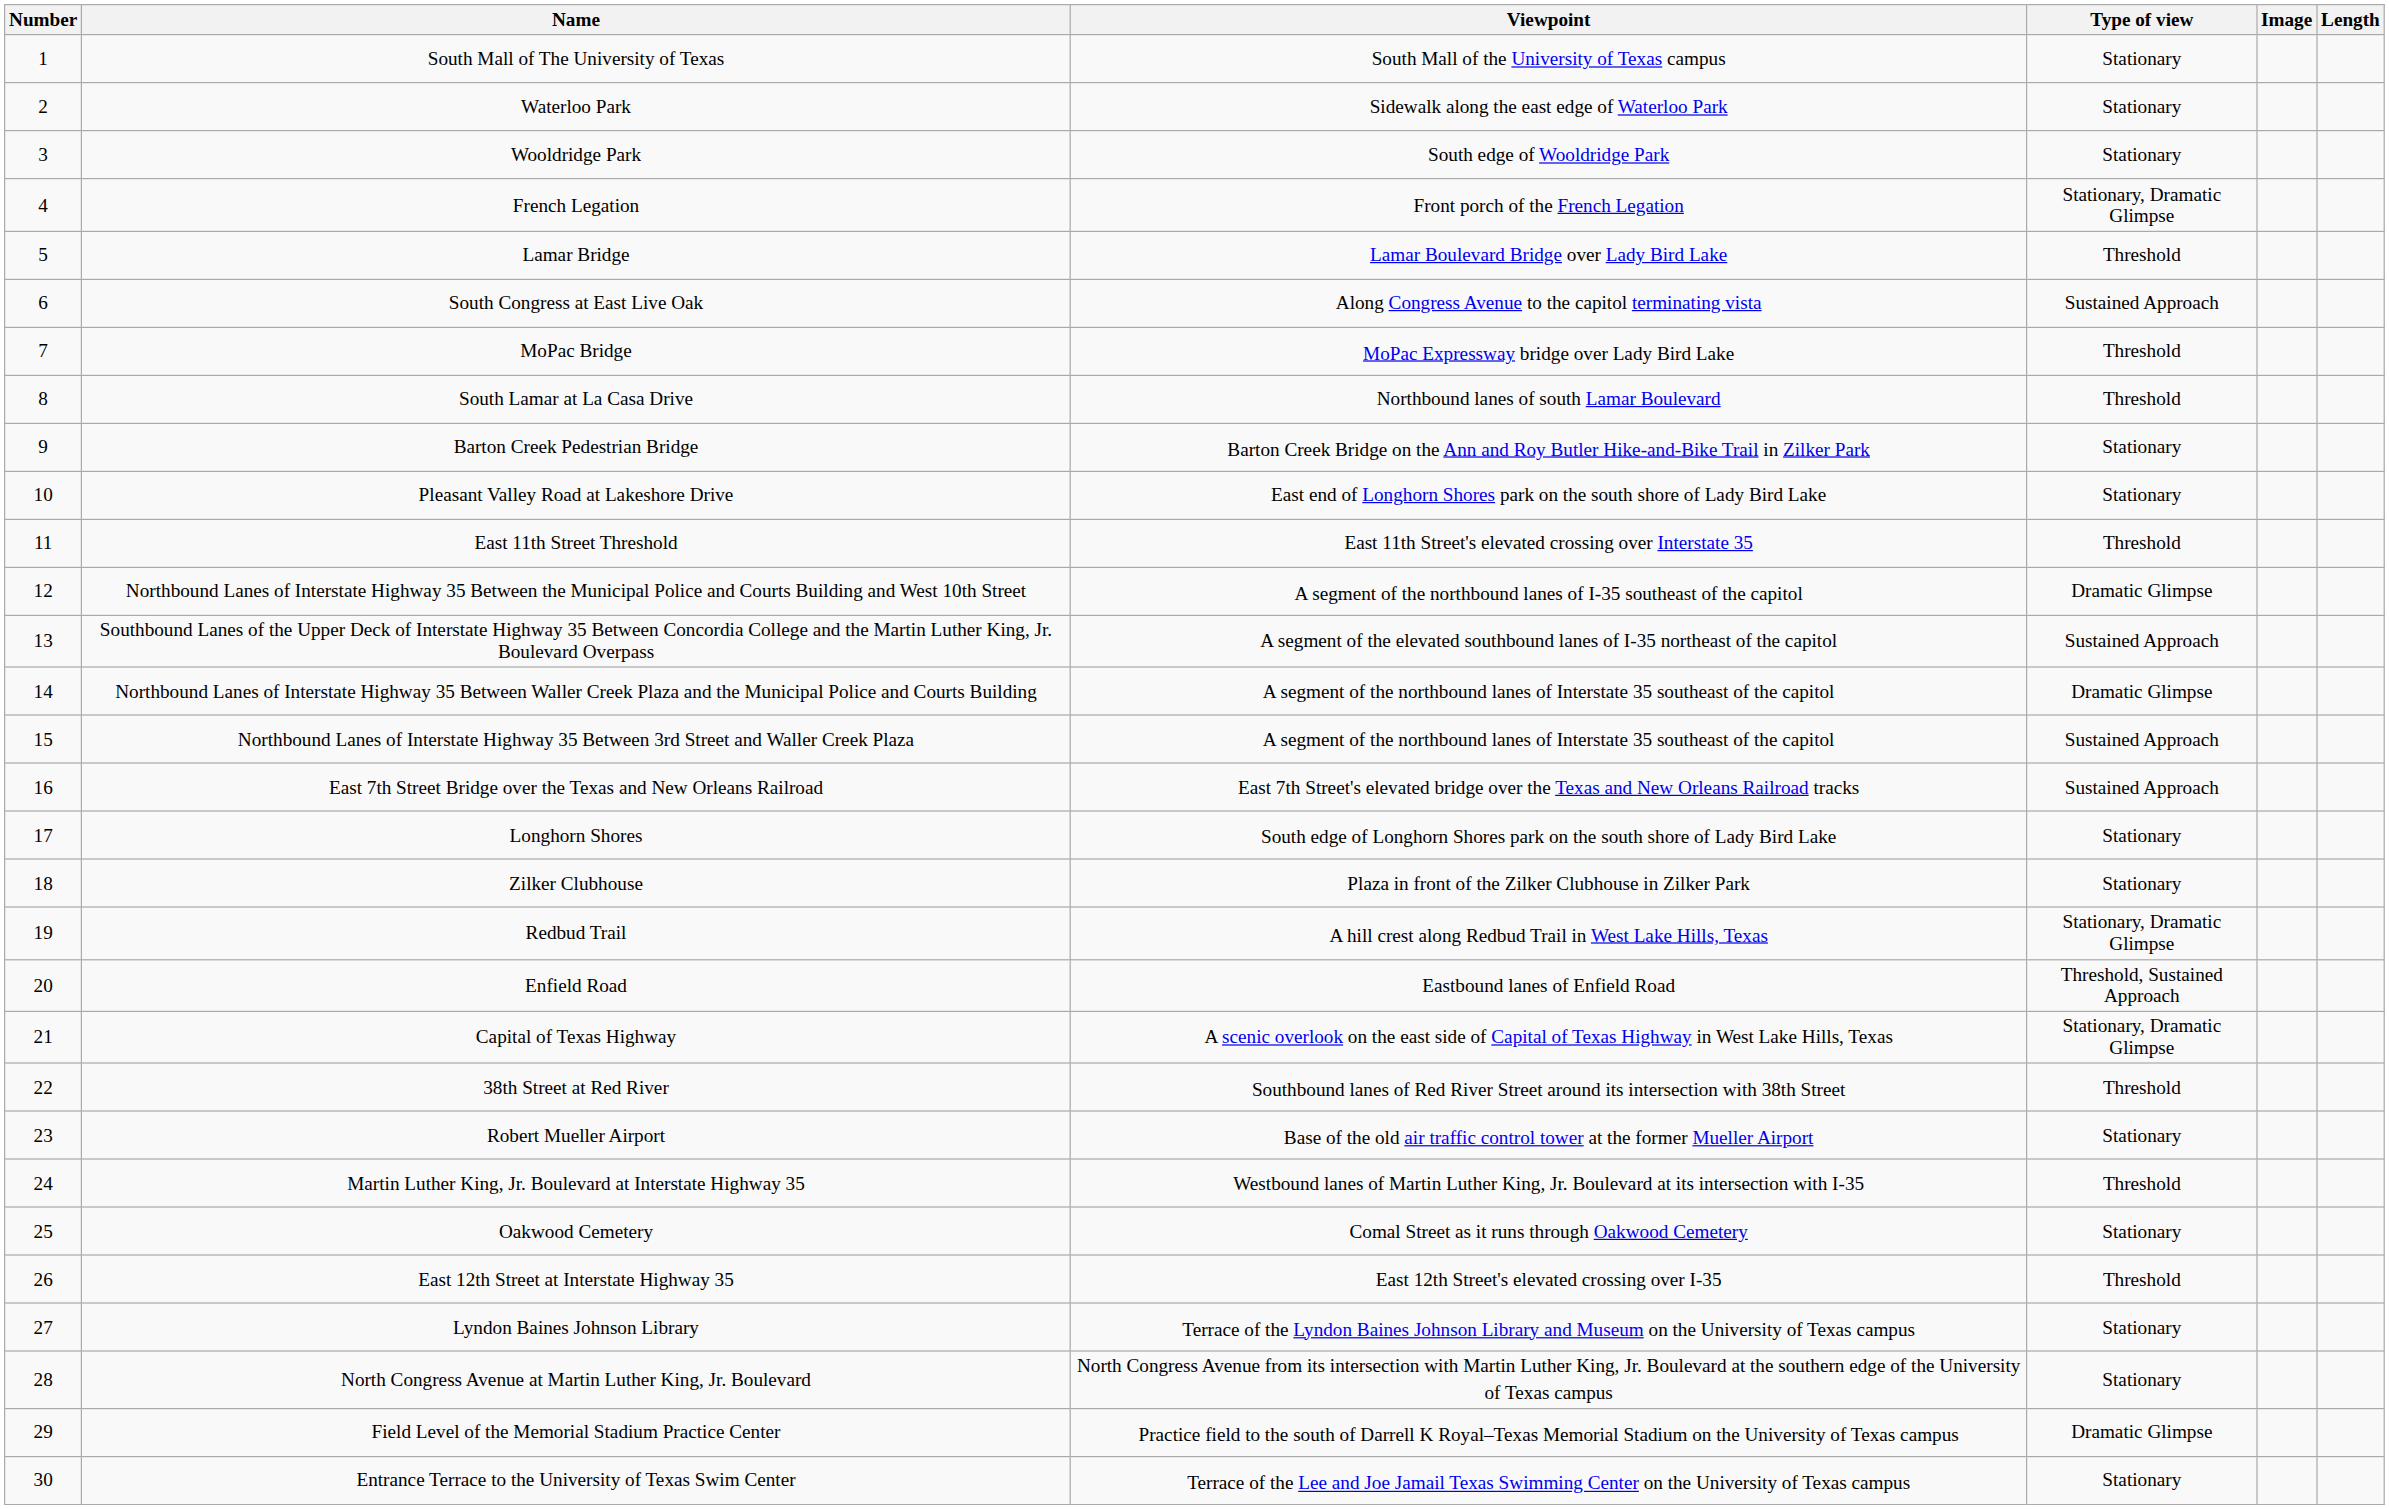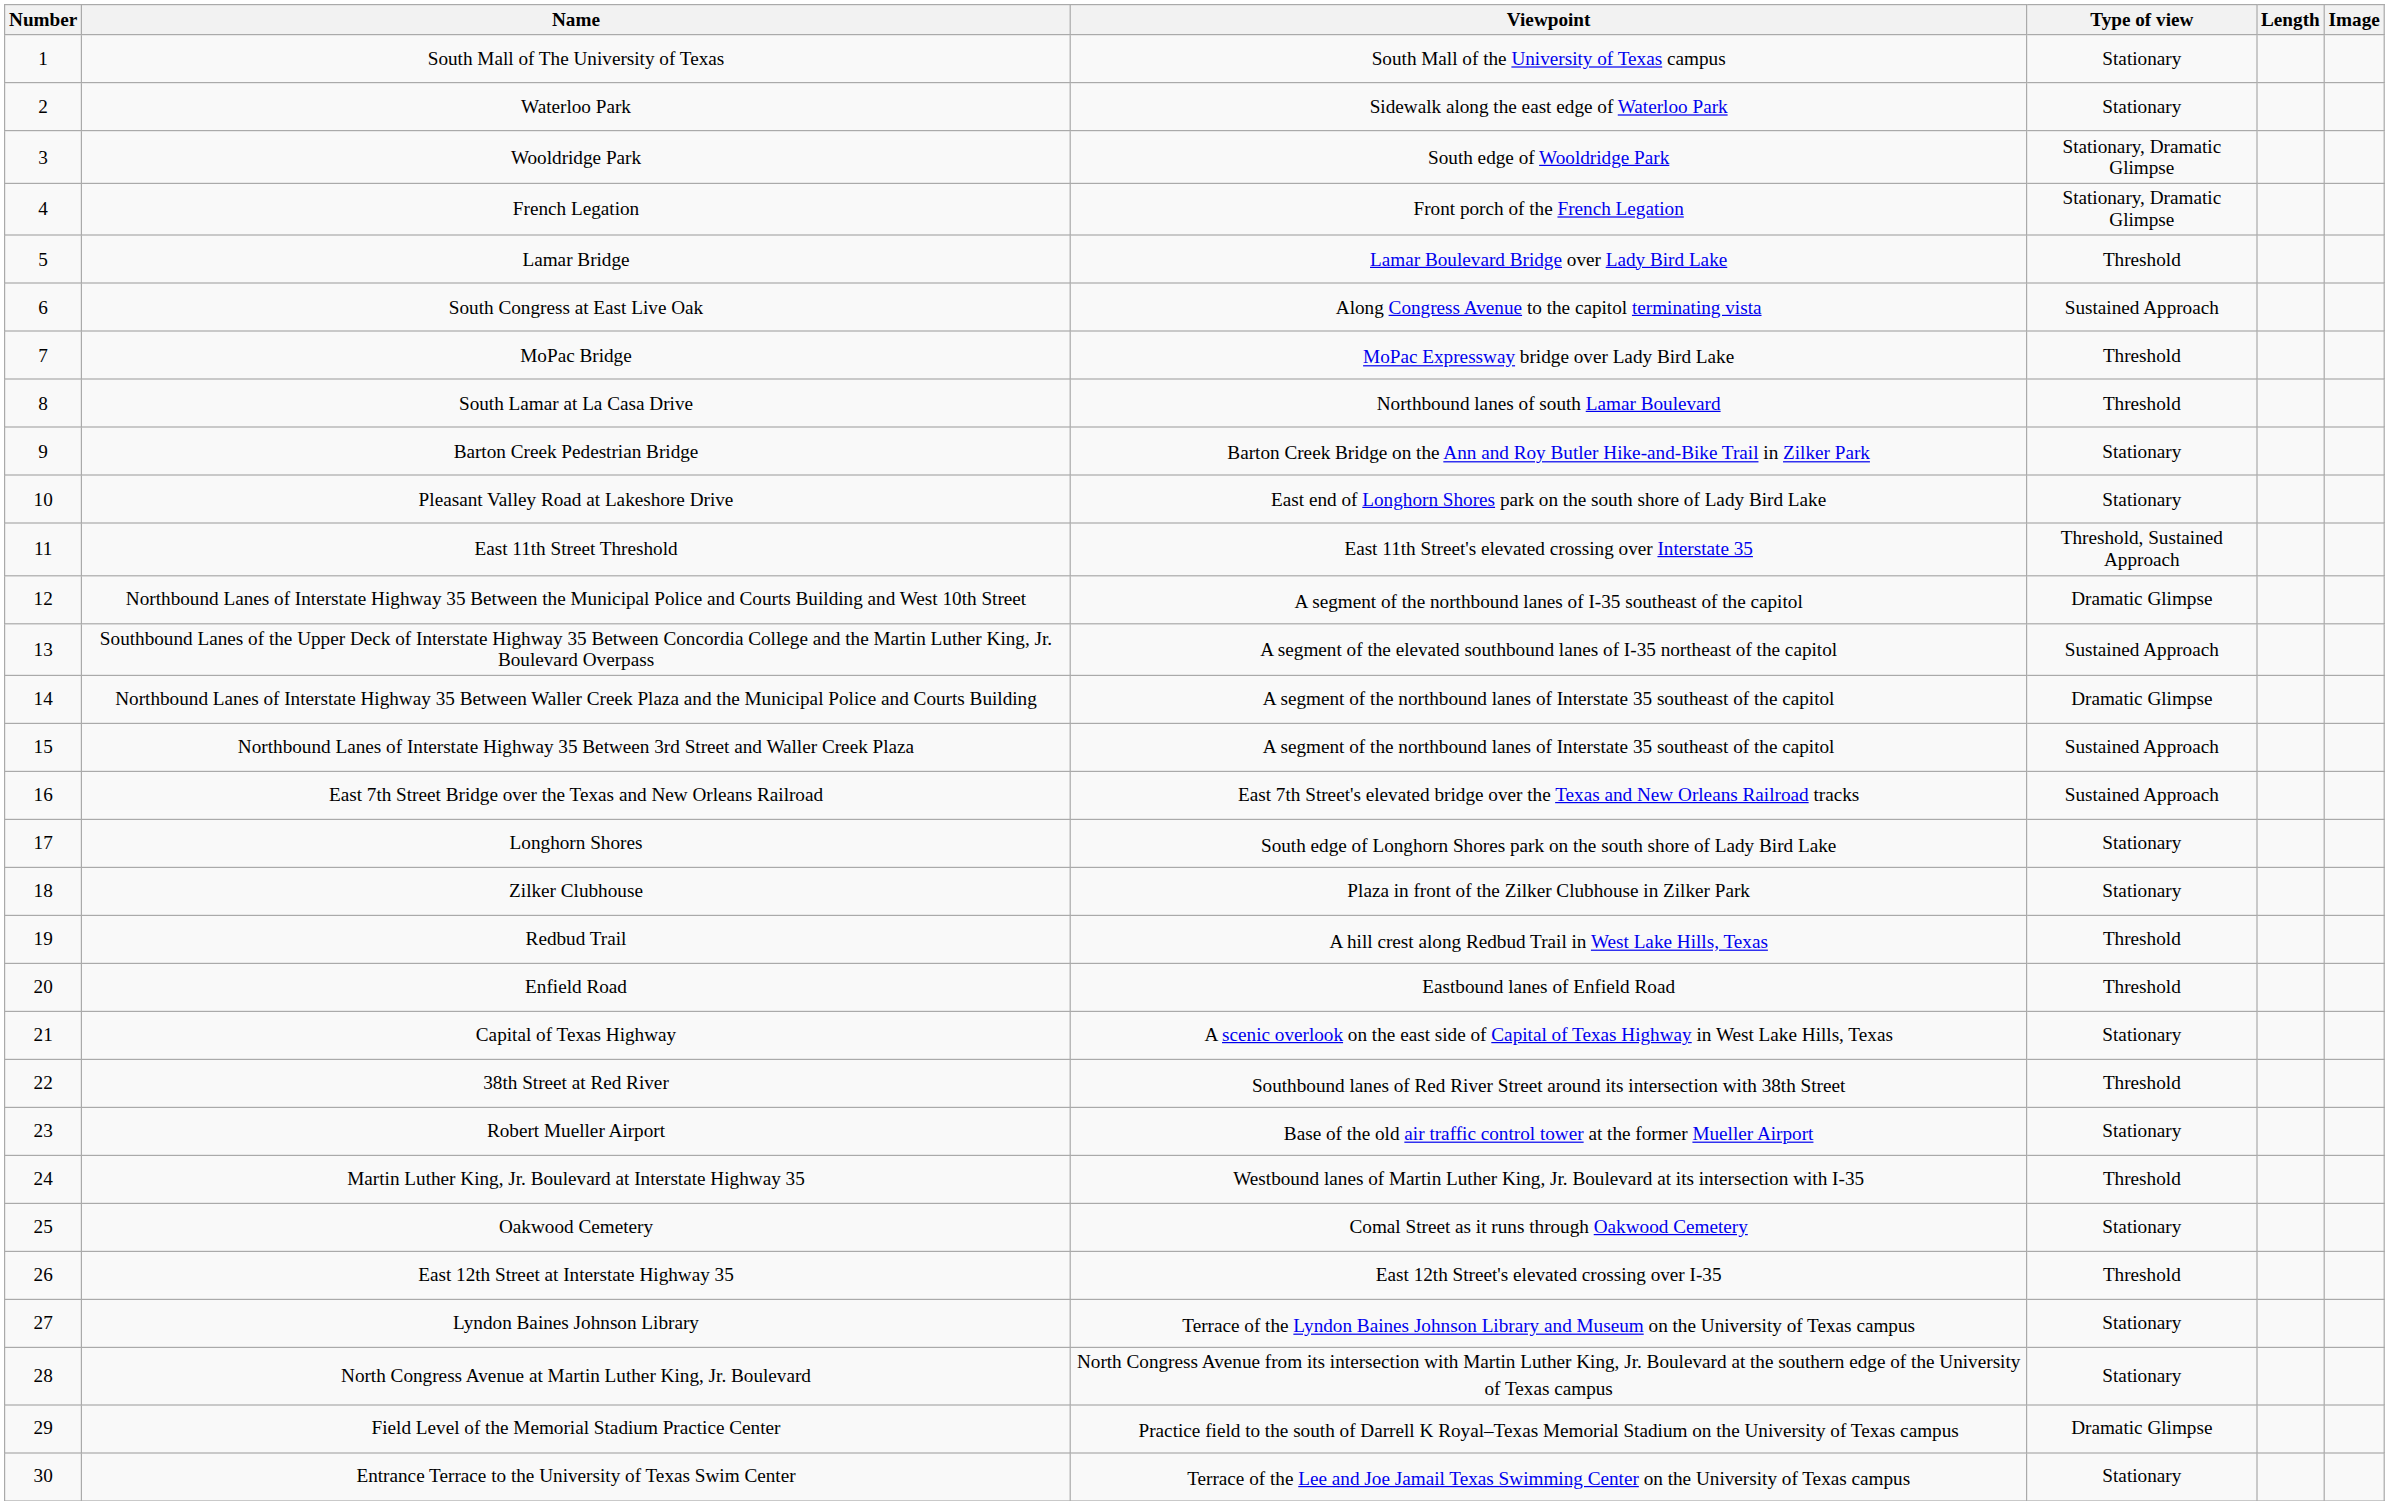 <table class="wikitable sortable" style="text-align: center; margin-right:0;">
 <tr>
 <th>Number</th>
 <th>Name</th>
 <th class=unsortable>Viewpoint</th>
 <th>Type of view</th>
+<th>Length</th>
 <th class=unsortable>Image</th>
-<th>Length</th>
 </tr>
 <tr style="height:40px">
 <td>1</td>
 <td>South Mall of The University of Texas</td>
 <td>South Mall of the <a href='#'>University of Texas</a> campus</td>
 <td>Stationary</td>
 <td></td>
 <td></td>
 </tr>
 <tr style="height:40px">
 <td>2</td>
 <td>Waterloo Park</td>
 <td>Sidewalk along the east edge of <a href='#'>Waterloo Park</a></td>
 <td>Stationary</td>
 <td></td>
 <td></td>
 </tr>
 <tr style="height:40px">
 <td>3</td>
 <td>Wooldridge Park</td>
 <td>South edge of <a href='#'>Wooldridge Park</a></td>
-<td>Stationary</td>
+<td>Stationary, Dramatic Glimpse</td>
 <td></td>
 <td></td>
 </tr>
 <tr style="height:40px">
 <td>4</td>
 <td>French Legation</td>
 <td>Front porch of the <a href='#'>French Legation</a></td>
 <td>Stationary, Dramatic Glimpse</td>
 <td></td>
 <td></td>
 </tr>
 <tr style="height:40px">
 <td>5</td>
 <td>Lamar Bridge</td>
 <td><a href='#'>Lamar Boulevard Bridge</a> over <a href='#'>Lady Bird Lake</a></td>
 <td>Threshold</td>
 <td></td>
 <td></td>
 </tr>
 <tr style="height:40px">
 <td>6</td>
 <td>South Congress at East Live Oak</td>
 <td>Along <a href='#'>Congress Avenue</a> to the capitol <a href='#'>terminating vista</a></td>
 <td>Sustained Approach</td>
 <td></td>
 <td></td>
 </tr>
 <tr style="height:40px">
 <td>7</td>
 <td>MoPac Bridge</td>
 <td><a href='#'>MoPac Expressway</a> bridge over Lady Bird Lake<sup></sup></td>
 <td>Threshold</td>
 <td></td>
 <td></td>
 </tr>
 <tr style="height:40px">
 <td>8</td>
 <td>South Lamar at La Casa Drive</td>
 <td>Northbound lanes of south <a href='#'>Lamar Boulevard</a></td>
 <td>Threshold</td>
 <td></td>
 <td></td>
 </tr>
 <tr style="height:40px">
 <td>9</td>
 <td>Barton Creek Pedestrian Bridge</td>
 <td>Barton Creek Bridge on the <a href='#'>Ann and Roy Butler Hike-and-Bike Trail</a> in <a href='#'>Zilker Park</a><sup></sup></td>
 <td>Stationary</td>
 <td></td>
 <td></td>
 </tr>
 <tr style="height:40px">
 <td>10</td>
 <td>Pleasant Valley Road at Lakeshore Drive</td>
 <td>East end of <a href='#'>Longhorn Shores</a> park on the south shore of Lady Bird Lake</td>
 <td>Stationary</td>
 <td></td>
 <td></td>
 </tr>
 <tr style="height:40px">
 <td>11</td>
 <td>East 11th Street Threshold</td>
 <td>East 11th Street's elevated crossing over <a href='#'>Interstate 35</a></td>
-<td>Threshold</td>
+<td>Threshold, Sustained Approach</td>
 <td></td>
 <td></td>
 </tr>
 <tr style="height:40px">
 <td>12</td>
 <td>Northbound Lanes of Interstate Highway 35 Between the Municipal Police and Courts Building and West 10th Street</td>
 <td>A segment of the northbound lanes of I-35 southeast of the capitol<sup></sup></td>
 <td>Dramatic Glimpse</td>
 <td></td>
 <td></td>
 </tr>
 <tr style="height:40px">
 <td>13</td>
 <td>Southbound Lanes of the Upper Deck of Interstate Highway 35 Between Concordia College and the Martin Luther King, Jr. Boulevard Overpass</td>
 <td>A segment of the elevated southbound lanes of I-35 northeast of the capitol</td>
 <td>Sustained Approach</td>
 <td></td>
 <td></td>
 </tr>
 <tr style="height:40px">
 <td>14</td>
 <td>Northbound Lanes of Interstate Highway 35 Between Waller Creek Plaza and the Municipal Police and Courts Building</td>
 <td>A segment of the northbound lanes of Interstate 35 southeast of the capitol</td>
 <td>Dramatic Glimpse</td>
 <td></td>
 <td></td>
 </tr>
 <tr style="height:40px">
 <td>15</td>
 <td>Northbound Lanes of Interstate Highway 35 Between 3rd Street and Waller Creek Plaza</td>
 <td>A segment of the northbound lanes of Interstate 35 southeast of the capitol</td>
 <td>Sustained Approach</td>
 <td></td>
 <td></td>
 </tr>
 <tr style="height:40px">
 <td>16</td>
 <td>East 7th Street Bridge over the Texas and New Orleans Railroad</td>
 <td>East 7th Street's elevated bridge over the <a href='#'>Texas and New Orleans Railroad</a> tracks</td>
 <td>Sustained Approach</td>
 <td></td>
 <td></td>
 </tr>
 <tr style="height:40px">
 <td>17</td>
 <td>Longhorn Shores</td>
 <td>South edge of Longhorn Shores park on the south shore of Lady Bird Lake<sup></sup></td>
 <td>Stationary</td>
 <td></td>
 <td></td>
 </tr>
 <tr style="height:40px">
 <td>18</td>
 <td>Zilker Clubhouse</td>
 <td>Plaza in front of the Zilker Clubhouse in Zilker Park</td>
 <td>Stationary</td>
 <td></td>
 <td></td>
 </tr>
 <tr style="height:40px">
 <td>19</td>
 <td>Redbud Trail</td>
 <td>A hill crest along Redbud Trail in <a href='#'>West Lake Hills, Texas</a><sup></sup></td>
-<td>Stationary, Dramatic Glimpse</td>
+<td>Threshold</td>
 <td></td>
 <td></td>
 </tr>
 <tr style="height:40px">
 <td>20</td>
 <td>Enfield Road</td>
 <td>Eastbound lanes of Enfield Road</td>
-<td>Threshold, Sustained Approach</td>
+<td>Threshold</td>
 <td></td>
 <td></td>
 </tr>
 <tr style="height:40px">
 <td>21</td>
 <td>Capital of Texas Highway</td>
 <td>A <a href='#'>scenic overlook</a> on the east side of <a href='#'>Capital of Texas Highway</a> in West Lake Hills, Texas</td>
-<td>Stationary, Dramatic Glimpse</td>
+<td>Stationary</td>
 <td></td>
 <td></td>
 </tr>
 <tr style="height:40px">
 <td>22</td>
 <td>38th Street at Red River</td>
 <td>Southbound lanes of Red River Street around its intersection with 38th Street<sup></sup></td>
 <td>Threshold</td>
 <td></td>
 <td></td>
 </tr>
 <tr style="height:40px">
 <td>23</td>
 <td>Robert Mueller Airport</td>
 <td>Base of the old <a href='#'>air traffic control tower</a> at the former <a href='#'>Mueller Airport</a><sup></sup></td>
 <td>Stationary</td>
 <td></td>
 <td></td>
 </tr>
 <tr style="height:40px">
 <td>24</td>
 <td>Martin Luther King, Jr. Boulevard at Interstate Highway 35</td>
 <td>Westbound lanes of Martin Luther King, Jr. Boulevard at its intersection with I-35</td>
 <td>Threshold</td>
 <td></td>
 <td></td>
 </tr>
 <tr style="height:40px">
 <td>25</td>
 <td>Oakwood Cemetery</td>
 <td>Comal Street as it runs through <a href='#'>Oakwood Cemetery</a></td>
 <td>Stationary</td>
 <td></td>
 <td></td>
 </tr>
 <tr style="height:40px">
 <td>26</td>
 <td>East 12th Street at Interstate Highway 35</td>
 <td>East 12th Street's elevated crossing over I-35</td>
 <td>Threshold</td>
 <td></td>
 <td></td>
 </tr>
 <tr style="height:40px">
 <td>27</td>
 <td>Lyndon Baines Johnson Library</td>
 <td>Terrace of the <a href='#'>Lyndon Baines Johnson Library and Museum</a> on the University of Texas campus<sup></sup></td>
 <td>Stationary</td>
 <td></td>
 <td></td>
 </tr>
 <tr style="height:40px">
 <td>28</td>
 <td>North Congress Avenue at Martin Luther King, Jr. Boulevard</td>
 <td>North Congress Avenue from its intersection with Martin Luther King, Jr. Boulevard at the southern edge of the University of Texas campus<sup></sup></td>
 <td>Stationary</td>
 <td></td>
 <td></td>
 </tr>
 <tr style="height:40px">
 <td>29</td>
 <td>Field Level of the Memorial Stadium Practice Center</td>
 <td>Practice field to the south of Darrell K Royal–Texas Memorial Stadium on the University of Texas campus<sup></sup></td>
 <td>Dramatic Glimpse</td>
 <td></td>
 <td></td>
 </tr>
 <tr style="height:40px">
 <td>30</td>
 <td>Entrance Terrace to the University of Texas Swim Center</td>
 <td>Terrace of the <a href='#'>Lee and Joe Jamail Texas Swimming Center</a> on the University of Texas campus<sup></sup></td>
 <td>Stationary</td>
 <td></td>
 <td></td>
 </tr>
 </table>
